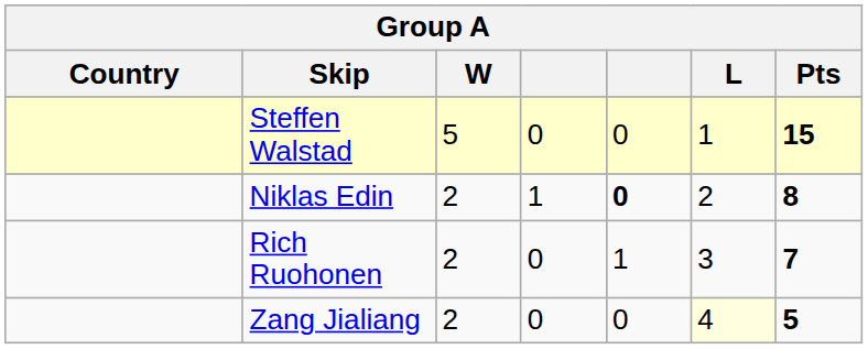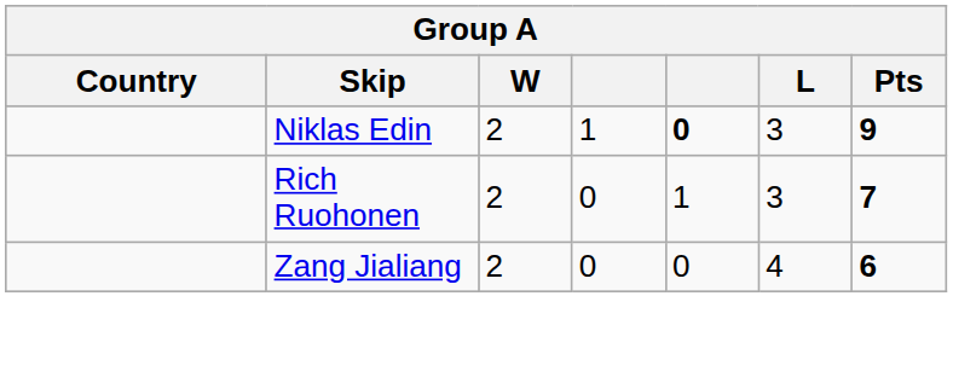 <table class=wikitable>
 <tr>
 <th colspan=7>Group A</th>
 </tr>
 <tr>
 <th width=125>Country</th>
 <th width=100>Skip</th>
 <th width=40>W</th>
 <th width=40></th>
 <th width=40></th>
 <th width=40>L</th>
 <th width=40>Pts</th>
 </tr>
-<tr bgcolor=#ffffcc>
-<td></td>
-<td><a href='#'>Steffen Walstad</a></td>
-<td>5</td>
-<td>0</td>
-<td>0</td>
-<td>1</td>
-<td><strong>15</strong></td>
-</tr>
 <tr>
 <td></td>
 <td><a href='#'>Niklas Edin</a></td>
 <td>2</td>
 <td>1</td>
 <td><strong>0</strong></td>
-<td>2</td>
-<td><strong>8</strong></td>
+<td>3</td>
+<td><strong>9</strong></td>
 </tr>
 <tr>
 <td></td>
 <td><a href='#'>Rich Ruohonen</a></td>
 <td>2</td>
 <td>0</td>
 <td>1</td>
 <td>3</td>
 <td><strong>7</strong></td>
 </tr>
 <tr>
 <td></td>
 <td><a href='#'>Zang Jialiang</a></td>
 <td>2</td>
 <td>0</td>
 <td>0</td>
-<td style="background: lightyellow;">4</td>
-<td><strong>5</strong></td>
+<td>4</td>
+<td><strong>6</strong></td>
 </tr>
 </table>
